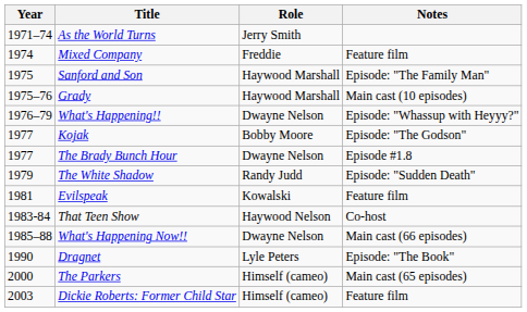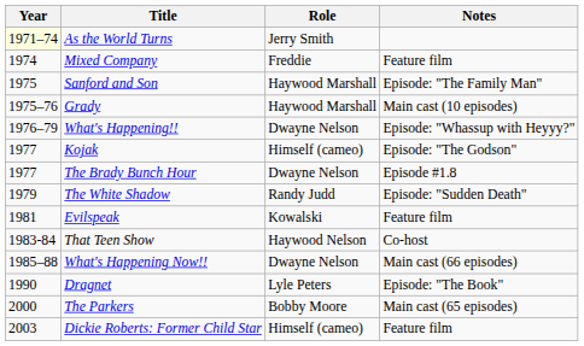 <table class="wikitable">
 <tr>
 <th>Year</th>
 <th>Title</th>
 <th>Role</th>
 <th>Notes</th>
 </tr>
 <tr>
-<td>1971–74</td>
+<td style="background: lightyellow;">1971–74</td>
 <td><em><a href='#'>As the World Turns</a></em></td>
 <td>Jerry Smith</td>
 <td></td>
 </tr>
 <tr>
 <td>1974</td>
 <td><em><a href='#'>Mixed Company</a></em></td>
 <td>Freddie</td>
 <td>Feature film</td>
 </tr>
 <tr>
 <td>1975</td>
 <td><em><a href='#'>Sanford and Son</a></em></td>
 <td>Haywood Marshall</td>
 <td>Episode: "The Family Man"</td>
 </tr>
 <tr>
 <td>1975–76</td>
 <td><em><a href='#'>Grady</a></em></td>
 <td>Haywood Marshall</td>
 <td>Main cast (10 episodes)</td>
 </tr>
 <tr>
 <td>1976–79</td>
 <td><em><a href='#'>What's Happening!!</a></em></td>
 <td>Dwayne Nelson</td>
 <td>Episode: "Whassup with Heyyy?"</td>
 </tr>
 <tr>
 <td>1977</td>
 <td><em><a href='#'>Kojak</a></em></td>
-<td>Bobby Moore</td>
+<td>Himself (cameo)</td>
 <td>Episode: "The Godson"</td>
 </tr>
 <tr>
 <td>1977</td>
 <td><em><a href='#'>The Brady Bunch Hour</a></em></td>
 <td>Dwayne Nelson</td>
 <td>Episode #1.8</td>
 </tr>
 <tr>
 <td>1979</td>
 <td><em><a href='#'>The White Shadow</a></em></td>
 <td>Randy Judd</td>
 <td>Episode: "Sudden Death"</td>
 </tr>
 <tr>
 <td>1981</td>
 <td><em><a href='#'>Evilspeak</a></em></td>
 <td>Kowalski</td>
 <td>Feature film</td>
 </tr>
 <tr>
 <td>1983-84</td>
 <td><em>That Teen Show</em></td>
 <td>Haywood Nelson</td>
 <td>Co-host</td>
 </tr>
 <tr>
 <td>1985–88</td>
 <td><em><a href='#'>What's Happening Now!!</a></em></td>
 <td>Dwayne Nelson</td>
 <td>Main cast (66 episodes)</td>
 </tr>
 <tr>
 <td>1990</td>
 <td><em><a href='#'>Dragnet</a></em></td>
 <td>Lyle Peters</td>
 <td>Episode: "The Book"</td>
 </tr>
 <tr>
 <td>2000</td>
 <td><em><a href='#'>The Parkers</a></em></td>
-<td>Himself (cameo)</td>
+<td>Bobby Moore</td>
 <td>Main cast (65 episodes)</td>
 </tr>
 <tr>
 <td>2003</td>
 <td><em><a href='#'>Dickie Roberts: Former Child Star</a></em></td>
 <td>Himself (cameo)</td>
 <td>Feature film</td>
 </tr>
 </table>
